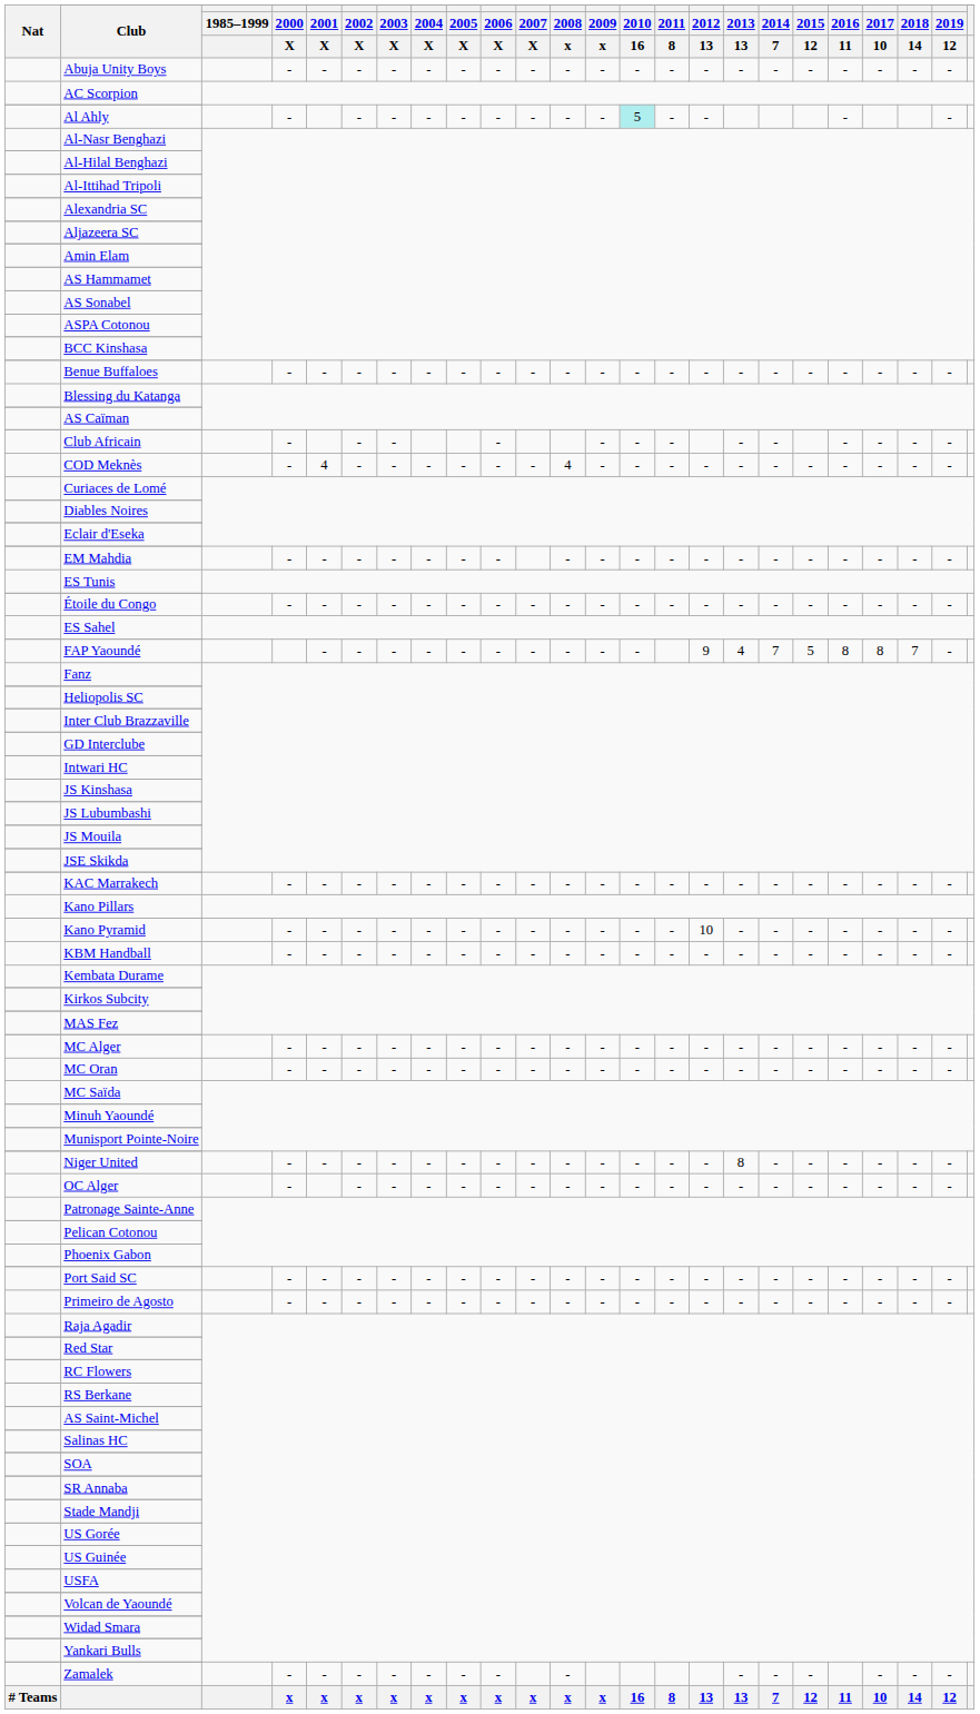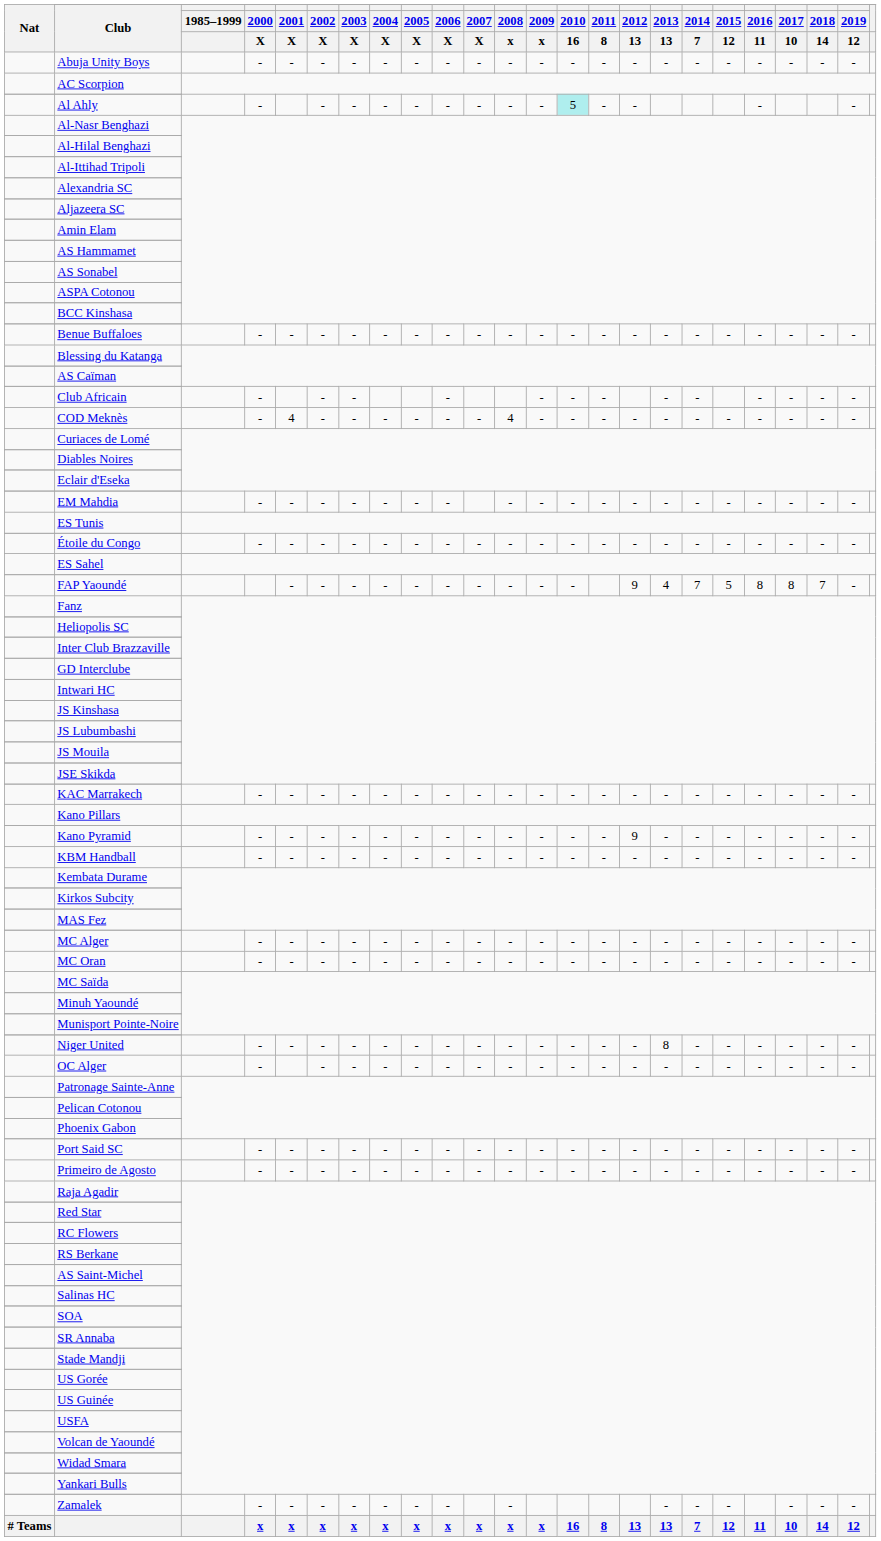 <table class="wikitable plainrowheaders sortable" style="text-align:center; font-size:90%">
 <tr>
 <th scope="col" rowspan="4">Nat</th>
 </tr>
 <tr>
 <th scope="col" rowspan="3">Club</th>
 <th colspan="1"></th>
 <th colspan="1"></th>
 <th colspan="1"></th>
 <th colspan="1"></th>
 <th colspan="1"></th>
 <th colspan="1"></th>
 <th colspan="1"></th>
 <th colspan="1"></th>
 <th colspan="1"></th>
 <th colspan="1"></th>
 <th colspan="1"></th>
 <th colspan="1"></th>
 <th colspan="1"></th>
 <th colspan="1"></th>
 <th colspan="1"></th>
 <th colspan="1"></th>
 <th colspan="1"></th>
 <th colspan="1"></th>
 <th colspan="1"></th>
 <th colspan="1"></th>
 <th colspan="1"></th>
 <th scope="col" rowspan="2"></th>
 </tr>
 <tr>
 <th colspan="1">1985–1999</th>
 <th colspan="1"><a href='#'>2000</a></th>
 <th colspan="1"><a href='#'>2001</a></th>
 <th colspan="1"><a href='#'>2002</a></th>
 <th colspan="1"><a href='#'>2003</a></th>
 <th colspan="1"><a href='#'>2004</a></th>
 <th colspan="1"><a href='#'>2005</a></th>
 <th colspan="1"><a href='#'>2006</a></th>
 <th colspan="1"><a href='#'>2007</a></th>
 <th colspan="1"><a href='#'>2008</a></th>
 <th colspan="1"><a href='#'>2009</a></th>
 <th colspan="1"><a href='#'>2010</a></th>
 <th colspan="1"><a href='#'>2011</a></th>
 <th colspan="1"><a href='#'>2012</a></th>
 <th colspan="1"><a href='#'>2013</a></th>
 <th colspan="1"><a href='#'>2014</a></th>
 <th colspan="1"><a href='#'>2015</a></th>
 <th colspan="1"><a href='#'>2016</a></th>
 <th colspan="1"><a href='#'>2017</a></th>
 <th colspan="1"><a href='#'>2018</a></th>
 <th colspan="1"><a href='#'>2019</a></th>
 </tr>
 <tr>
 <th scope="col" rowspan="1" class="unsortable"></th>
 <th scope="col" rowspan="1">X</th>
 <th scope="col" rowspan="1">X</th>
 <th scope="col" rowspan="1">X</th>
 <th scope="col" rowspan="1">X</th>
 <th scope="col" rowspan="1">X</th>
 <th scope="col" rowspan="1">X</th>
 <th scope="col" rowspan="1">X</th>
 <th scope="col" rowspan="1">X</th>
 <th scope="col" rowspan="1">x</th>
 <th scope="col" rowspan="1">x</th>
 <th scope="col" rowspan="1">16</th>
 <th scope="col" rowspan="1">8</th>
 <th scope="col" rowspan="1">13</th>
 <th scope="col" rowspan="1">13</th>
 <th scope="col" rowspan="1">7</th>
 <th scope="col" rowspan="1">12</th>
 <th scope="col" rowspan="1">11</th>
 <th scope="col" rowspan="1">10</th>
 <th scope="col" rowspan="1">14</th>
 <th scope="col" rowspan="1">12</th>
 <th scope="col" rowspan="1"></th>
 </tr>
 <tr>
 <td></td>
 <td align=left><a href='#'>Abuja Unity Boys</a></td>
 <td></td>
 <td>-</td>
 <td>-</td>
 <td>-</td>
 <td>-</td>
 <td>-</td>
 <td>-</td>
 <td>-</td>
 <td>-</td>
 <td>-</td>
 <td>-</td>
 <td>-</td>
 <td>-</td>
 <td>-</td>
 <td>-</td>
 <td>-</td>
 <td>-</td>
 <td>-</td>
 <td>-</td>
 <td>-</td>
 <td>-</td>
 <td><strong></strong></td>
 </tr>
 <tr>
 <td></td>
 <td align=left><a href='#'>AC Scorpion</a></td>
 </tr>
 <tr ||-||-||-||-||-||-||-||-||-||-||-||-||-||-||-|| 11 ||-||-||-||-|| >
 </tr>
 <tr>
 <td></td>
 <td align=left><a href='#'>Al Ahly</a></td>
 <td></td>
 <td>-</td>
 <td></td>
 <td>-</td>
 <td>-</td>
 <td>-</td>
 <td>-</td>
 <td>-</td>
 <td>-</td>
 <td>-</td>
 <td>-</td>
 <td data-sort-value="05" style="background: paleturquoise;">5</td>
 <td>-</td>
 <td>-</td>
 <td></td>
 <td></td>
 <td></td>
 <td>-</td>
 <td data-sort-value="01"></td>
 <td data-sort-value="01"></td>
 <td>-</td>
 <td><strong></strong></td>
 </tr>
 <tr>
 <td></td>
 <td align=left><a href='#'>Al-Nasr Benghazi</a></td>
 </tr>
 <tr ||-||-||-||-||-||-||-||-||-||-|| data-sort-value="06"|6 ||-||-||-||-||-||-||-||-||-|| >
 </tr>
 <tr>
 <td></td>
 <td align=left><a href='#'>Al-Hilal Benghazi</a></td>
 </tr>
 <tr ||-||-||-||-||-||-||-||-||-||-||-||-|| data-sort-value="08"|8 || 11 ||-||-||-||-||-||-|| >
 </tr>
 <tr>
 <td></td>
 <td align=left><a href='#'>Al-Ittihad Tripoli</a></td>
 </tr>
 <tr ||-||-||-||-||-||-||-||-||-||-||-||-||-|| data-sort-value="05"|5 ||-||-||-||-||data-sort-value="02"|>
 </tr>
 <tr>
 <td></td>
 <td align=left><a href='#'>Alexandria SC</a></td>
 </tr>
 <tr ||-||-||-||-||-||-||-||-||-||-||-||-||-||-||-||-||-||-||data-sort-value="05"|5||-|| >
 </tr>
 <tr>
 <td></td>
 <td align=left><a href='#'>Aljazeera SC</a></td>
 </tr>
 <tr ||-||-||-||-||-||-||-||-||-||-||-||-|| data-sort-value="05"|5 ||-||-||-||-||-||-||-|| >
 </tr>
 <tr>
 <td></td>
 <td align=left><a href='#'>Amin Elam</a></td>
 </tr>
 <tr ||-||-||-||-||-||-||-||-||-||-|| data-sort-value="09"|9 ||-||-||-||-||-||-||-||-||-|| >
 </tr>
 <tr>
 <td></td>
 <td align=left><a href='#'>AS Hammamet</a></td>
 </tr>
 <tr ||-||-||-|| >
 </tr>
 <tr>
 <td></td>
 <td align=left><a href='#'>AS Sonabel</a></td>
 </tr>
 <tr ||-||-||-||-||-||-||-||-||-||-|| 14 ||-||-||-||-||-||-||-||-||-|| >
 </tr>
 <tr>
 <td></td>
 <td align=left><a href='#'>ASPA Cotonou</a></td>
 </tr>
 <tr ||-||-||-||-||-||-||-||-||-||-|| 13 ||-|| data-sort-value="06"|6 ||-|| 5 ||-||-||-||-||-|| >
 </tr>
 <tr>
 <td></td>
 <td align=left><a href='#'>BCC Kinshasa</a></td>
 </tr>
 <tr ||-||-||-||-|| 4 ||-||-||-||-||-||-||-||-||-||-||-||-||-||-||-|| >
 </tr>
 <tr>
 <td></td>
 <td align=left><a href='#'>Benue Buffaloes</a></td>
 <td></td>
 <td>-</td>
 <td>-</td>
 <td>-</td>
 <td>-</td>
 <td>-</td>
 <td>-</td>
 <td>-</td>
 <td>-</td>
 <td>-</td>
 <td>-</td>
 <td>-</td>
 <td>-</td>
 <td>-</td>
 <td>-</td>
 <td>-</td>
 <td>-</td>
 <td>-</td>
 <td>-</td>
 <td>-</td>
 <td>-</td>
 <td><strong></strong></td>
 </tr>
 <tr>
 <td></td>
 <td align=left><a href='#'>Blessing du Katanga</a></td>
 </tr>
 <tr ||-||-||-||-||-||-||-||-||-||-|| 11 ||-||-||-||-||-||-||-||-||-|| >
 </tr>
 <tr>
 <td></td>
 <td align=left><a href='#'>AS Caïman</a></td>
 </tr>
 <tr ||-||-||-||-||-||-||-||-||-||-||-||-||-||-||-||-|| data-sort-value="07"|7 ||-||-||-|| >
 </tr>
 <tr>
 <td></td>
 <td align=left><a href='#'>Club Africain</a></td>
 <td></td>
 <td>-</td>
 <td></td>
 <td>-</td>
 <td>-</td>
 <td></td>
 <td></td>
 <td>-</td>
 <td></td>
 <td></td>
 <td>-</td>
 <td>-</td>
 <td>-</td>
 <td></td>
 <td>-</td>
 <td>-</td>
 <td></td>
 <td>-</td>
 <td>-</td>
 <td>-</td>
 <td>-</td>
 <td><strong></strong></td>
 </tr>
 <tr>
 <td></td>
 <td align=left><a href='#'>COD Meknès</a></td>
 <td></td>
 <td>-</td>
 <td>4</td>
 <td>-</td>
 <td>-</td>
 <td>-</td>
 <td>-</td>
 <td>-</td>
 <td>-</td>
 <td>4</td>
 <td>-</td>
 <td>-</td>
 <td>-</td>
 <td>-</td>
 <td>-</td>
 <td>-</td>
 <td>-</td>
 <td>-</td>
 <td>-</td>
 <td>-</td>
 <td>-</td>
 <td><strong></strong></td>
 </tr>
 <tr>
 <td></td>
 <td align=left><a href='#'>Curiaces de Lomé</a></td>
 </tr>
 <tr ||-||-||-||-||-||-||-||-||-||-|| 16 ||-||-||-||-||-||-||-||-||-|| >
 </tr>
 <tr>
 <td></td>
 <td align=left><a href='#'>Diables Noires</a></td>
 </tr>
 <tr ||-||-||-||-||-|| 4 ||-||-||-||-||-||-||-||-||-|| data-sort-value="07"|7 ||-||-||-||-|| >
 </tr>
 <tr>
 <td></td>
 <td align=left><a href='#'>Eclair d'Eseka</a></td>
 </tr>
 <tr ||-||-||-||-||-||-||-||-||-||-||-||-||-||-||-||-|| 11 ||-||-||-|| >
 </tr>
 <tr>
 <td></td>
 <td align=left><a href='#'>EM Mahdia</a></td>
 <td></td>
 <td>-</td>
 <td>-</td>
 <td>-</td>
 <td>-</td>
 <td>-</td>
 <td>-</td>
 <td>-</td>
 <td></td>
 <td>-</td>
 <td>-</td>
 <td>-</td>
 <td>-</td>
 <td>-</td>
 <td>-</td>
 <td>-</td>
 <td>-</td>
 <td>-</td>
 <td>-</td>
 <td>-</td>
 <td>-</td>
 <td><strong></strong></td>
 </tr>
 <tr>
 <td></td>
 <td align=left><a href='#'>ES Tunis</a></td>
 </tr>
 <tr ||-||-||-|| >
 </tr>
 <tr>
 <td></td>
 <td align=left><a href='#'>Étoile du Congo</a></td>
 <td></td>
 <td>-</td>
 <td>-</td>
 <td>-</td>
 <td>-</td>
 <td>-</td>
 <td>-</td>
 <td>-</td>
 <td>-</td>
 <td>-</td>
 <td>-</td>
 <td>-</td>
 <td>-</td>
 <td>-</td>
 <td>-</td>
 <td>-</td>
 <td>-</td>
 <td>-</td>
 <td>-</td>
 <td>-</td>
 <td>-</td>
 <td><strong></strong></td>
 </tr>
 <tr>
 <td></td>
 <td align=left><a href='#'>ES Sahel</a></td>
 </tr>
 <tr ||-||-||-||-||-||-||-||-||-||-||-||-|| >
 </tr>
 <tr>
 <td></td>
 <td align=left><a href='#'>FAP Yaoundé</a></td>
 <td></td>
 <td></td>
 <td>-</td>
 <td>-</td>
 <td>-</td>
 <td>-</td>
 <td>-</td>
 <td>-</td>
 <td>-</td>
 <td>-</td>
 <td>-</td>
 <td>-</td>
 <td></td>
 <td data-sort-value="09">9</td>
 <td data-sort-value="04">4</td>
 <td>7</td>
 <td data-sort-value="05">5</td>
 <td data-sort-value="08">8</td>
 <td data-sort-value="08">8</td>
 <td data-sort-value="07">7</td>
 <td>-</td>
 <td><strong></strong></td>
 </tr>
 <tr>
 <td></td>
 <td align=left><a href='#'>Fanz</a></td>
 </tr>
 <tr ||-||-||-||-||-||-||-||-||-||-||-||-||-||-||-|| data-sort-value="09"|9 ||-||-||-||-|| >
 </tr>
 <tr>
 <td></td>
 <td align=left><a href='#'>Heliopolis SC</a></td>
 </tr>
 <tr ||-||-||-||-||-||-||-||-||-||-||-||-||-||-||-||-|| data-sort-value="04"|4 ||-||data-sort-value="08"|8||-|| >
 </tr>
 <tr>
 <td></td>
 <td align=left><a href='#'>Inter Club Brazzaville</a></td>
 </tr>
 <tr ||-||-||-||-||-||-||-||-||-|| >
 </tr>
 <tr>
 <td></td>
 <td align=left><a href='#'>GD Interclube</a></td>
 </tr>
 <tr ||-||-||-||-||-||-||-||-||-||-|| >
 </tr>
 <tr>
 <td></td>
 <td align=left><a href='#'>Intwari HC</a></td>
 </tr>
 <tr ||-||-||-||-||-||-||-||-||-||-||-||-||-|| 13 ||-||-||-||-||-||-|| >
 </tr>
 <tr>
 <td></td>
 <td align=left><a href='#'>JS Kinshasa</a></td>
 </tr>
 <tr ||-||-||-||-||-||-||-||-||-||-||-|| 7 || 11 || data-sort-value="09"|9 ||-|| 10 || 10 ||data-sort-value="05"|5||data-sort-value="04"|4||-|| >
 </tr>
 <tr>
 <td></td>
 <td align=left><a href='#'>JS Lubumbashi</a></td>
 </tr>
 <tr ||-||-||-||-||-||-||-||-||-||-||-||-||-||-||-||-||-||-||12||-|| >
 </tr>
 <tr>
 <td></td>
 <td align=left><a href='#'>JS Mouila</a></td>
 </tr>
 <tr ||-||-||-||-||-||-||-||-||-||-||-||-||-||-||-|| 12 ||-||-||-||-|| >
 </tr>
 <tr>
 <td></td>
 <td align=left><a href='#'>JSE Skikda</a></td>
 </tr>
 <tr ||-||-||-||-||-||-||-||-|| >
 </tr>
 <tr>
 <td></td>
 <td align=left><a href='#'>KAC Marrakech</a></td>
 <td></td>
 <td>-</td>
 <td>-</td>
 <td>-</td>
 <td>-</td>
 <td>-</td>
 <td>-</td>
 <td>-</td>
 <td>-</td>
 <td>-</td>
 <td>-</td>
 <td>-</td>
 <td>-</td>
 <td>-</td>
 <td>-</td>
 <td>-</td>
 <td>-</td>
 <td>-</td>
 <td>-</td>
 <td>-</td>
 <td>-</td>
 <td><strong></strong></td>
 </tr>
 <tr>
 <td></td>
 <td align=left><a href='#'>Kano Pillars</a></td>
 </tr>
 <tr ||-||-||-||-||-||-||-||-||-||-||-||-||-||-||-||-||-||10||-||-|| >
 </tr>
 <tr>
 <td></td>
 <td align=left><a href='#'>Kano Pyramid</a></td>
 <td></td>
 <td>-</td>
 <td>-</td>
 <td>-</td>
 <td>-</td>
 <td>-</td>
 <td>-</td>
 <td>-</td>
 <td>-</td>
 <td>-</td>
 <td>-</td>
 <td>-</td>
 <td>-</td>
-<td>10</td>
+<td data-sort-value="09">9</td>
 <td>-</td>
 <td>-</td>
 <td>-</td>
 <td>-</td>
 <td>-</td>
 <td>-</td>
 <td>-</td>
 <td><strong></strong></td>
 </tr>
 <tr>
 <td></td>
 <td align=left><a href='#'>KBM Handball</a></td>
 <td></td>
 <td>-</td>
 <td>-</td>
 <td>-</td>
 <td>-</td>
 <td>-</td>
 <td>-</td>
 <td>-</td>
 <td>-</td>
 <td>-</td>
 <td>-</td>
 <td>-</td>
 <td>-</td>
 <td>-</td>
 <td>-</td>
 <td>-</td>
 <td>-</td>
 <td>-</td>
 <td>-</td>
 <td>-</td>
 <td>-</td>
 <td><strong></strong></td>
 </tr>
 <tr>
 <td></td>
 <td align=left><a href='#'>Kembata Durame</a></td>
 </tr>
 <tr ||-||-||-||-||-||-||-||-||-||-||-||-||-||-||-||-||-||-||14||-|| >
 </tr>
 <tr>
 <td></td>
 <td align=left><a href='#'>Kirkos Subcity</a></td>
 </tr>
 <tr ||-||-||-||-||-||-||-||-||-||-||-||-||-||-||-||-||-||-||13||-|| >
 </tr>
 <tr>
 <td></td>
 <td align=left><a href='#'>MAS Fez</a></td>
 </tr>
 <tr ||-||-||-||-||-|| >
 </tr>
 <tr>
 <td></td>
 <td align=left><a href='#'>MC Alger</a></td>
 <td></td>
 <td>-</td>
 <td>-</td>
 <td>-</td>
 <td>-</td>
 <td>-</td>
 <td>-</td>
 <td>-</td>
 <td>-</td>
 <td>-</td>
 <td>-</td>
 <td>-</td>
 <td>-</td>
 <td>-</td>
 <td>-</td>
 <td>-</td>
 <td>-</td>
 <td>-</td>
 <td>-</td>
 <td>-</td>
 <td>-</td>
 <td><strong></strong></td>
 </tr>
 <tr>
 <td></td>
 <td align=left><a href='#'>MC Oran</a></td>
 <td></td>
 <td>-</td>
 <td>-</td>
 <td>-</td>
 <td>-</td>
 <td>-</td>
 <td>-</td>
 <td>-</td>
 <td>-</td>
 <td>-</td>
 <td>-</td>
 <td>-</td>
 <td>-</td>
 <td>-</td>
 <td>-</td>
 <td>-</td>
 <td>-</td>
 <td>-</td>
 <td>-</td>
 <td>-</td>
 <td>-</td>
 <td><strong></strong></td>
 </tr>
 <tr>
 <td></td>
 <td align=left><a href='#'>MC Saïda</a></td>
 </tr>
 <tr ||-||-||-||-||-||-||-||-|| >
 </tr>
 <tr>
 <td></td>
 <td align=left><a href='#'>Minuh Yaoundé</a></td>
 </tr>
 <tr || >
 </tr>
 <tr>
 <td></td>
 <td align=left><a href='#'>Munisport Pointe-Noire</a></td>
 </tr>
 <tr ||-||-||-||-||-||-||-||-||-||-|| data-sort-value="08"|8 || >
 </tr>
 <tr>
 <td></td>
 <td align=left><a href='#'>Niger United</a></td>
 <td></td>
 <td>-</td>
 <td>-</td>
 <td>-</td>
 <td>-</td>
 <td>-</td>
 <td>-</td>
 <td>-</td>
 <td>-</td>
 <td>-</td>
 <td>-</td>
 <td>-</td>
 <td>-</td>
 <td>-</td>
 <td data-sort-value="08">8</td>
 <td>-</td>
 <td>-</td>
 <td>-</td>
 <td>-</td>
 <td>-</td>
 <td>-</td>
 <td><strong></strong></td>
 </tr>
 <tr>
 <td></td>
 <td align=left><a href='#'>OC Alger</a></td>
 <td></td>
 <td>-</td>
 <td></td>
 <td>-</td>
 <td>-</td>
 <td>-</td>
 <td>-</td>
 <td>-</td>
 <td>-</td>
 <td>-</td>
 <td>-</td>
 <td>-</td>
 <td>-</td>
 <td>-</td>
 <td>-</td>
 <td>-</td>
 <td>-</td>
 <td>-</td>
 <td>-</td>
 <td>-</td>
 <td>-</td>
 <td><strong></strong></td>
 </tr>
 <tr>
 <td></td>
 <td align=left><a href='#'>Patronage Sainte-Anne</a></td>
 </tr>
 <tr ||-||-||-||-||-||-|| 4 ||-||-||-||-||-||-||-|| 4 ||-||-||data-sort-value="07"|7||-||-|| >
 </tr>
 <tr>
 <td></td>
 <td align=left><a href='#'>Pelican Cotonou</a></td>
 </tr>
 <tr ||-||-|| >
 </tr>
 <tr>
 <td></td>
 <td align=left><a href='#'>Phoenix Gabon</a></td>
 </tr>
 <tr ||-||-||-||-||-||-||-||-||-||-||-||-||-||-||-||-|| data-sort-value="09"|9 ||data-sort-value="09"|9||10||-|| >
 </tr>
 <tr>
 <td></td>
 <td align=left><a href='#'>Port Said SC</a></td>
 <td></td>
 <td>-</td>
 <td>-</td>
 <td>-</td>
 <td>-</td>
 <td>-</td>
 <td>-</td>
 <td>-</td>
 <td>-</td>
 <td>-</td>
 <td>-</td>
 <td>-</td>
 <td>-</td>
 <td>-</td>
 <td>-</td>
 <td>-</td>
 <td>-</td>
 <td>-</td>
 <td>-</td>
 <td>-</td>
 <td>-</td>
 <td><strong></strong></td>
 </tr>
 <tr>
 <td></td>
 <td align=left><a href='#'>Primeiro de Agosto</a></td>
 <td></td>
 <td>-</td>
 <td>-</td>
 <td>-</td>
 <td>-</td>
 <td>-</td>
 <td>-</td>
 <td>-</td>
 <td>-</td>
 <td>-</td>
 <td>-</td>
 <td>-</td>
 <td>-</td>
 <td>-</td>
 <td>-</td>
 <td>-</td>
 <td>-</td>
 <td>-</td>
 <td>-</td>
 <td>-</td>
 <td>-</td>
 <td><strong></strong></td>
 </tr>
 <tr>
 <td></td>
 <td align=left><a href='#'>Raja Agadir</a></td>
 </tr>
 <tr ||-||-||-||-||-||-||-||-||-||-||-||-||-||-||-||-||-||data-sort-value="04"|4||-||-|| >
 </tr>
 <tr>
 <td></td>
 <td align=left><a href='#'>Red Star</a></td>
 </tr>
 <tr ||-||-|| 4 ||-||-|| >
 </tr>
 <tr>
 <td></td>
 <td align=left><a href='#'>RC Flowers</a></td>
 </tr>
 <tr ||-||-||-||-||-||-||-||-||-||-|| 10 ||-||-||-||-|| data-sort-value="06"|6 ||-||-||-||-|| >
 </tr>
 <tr>
 <td></td>
 <td align=left><a href='#'>RS Berkane</a></td>
 </tr>
 <tr ||-||-||-||-||-||-||-||-||-||-||-||-|| data-sort-value="04"|4 ||-||-||-||-||-||-||-|| >
 </tr>
 <tr>
 <td></td>
 <td align=left><a href='#'>AS Saint-Michel</a></td>
 </tr>
 <tr ||-||-||-||-||-||-||-||-||-||-||-||-|| 13 ||-||-||-||-||-||-||-|| >
 </tr>
 <tr>
 <td></td>
 <td align=left><a href='#'>Salinas HC</a></td>
 </tr>
 <tr ||-||-||-||-||-||-||-||-||-||-||-||-||-|| data-sort-value="06"|6 || >
 </tr>
 <tr>
 <td></td>
 <td align=left><a href='#'>SOA</a></td>
 </tr>
 <tr || 4 ||-|| >
 </tr>
 <tr>
 <td></td>
 <td align=left><a href='#'>SR Annaba</a></td>
 </tr>
 <tr ||-||-||-|| >
 </tr>
 <tr>
 <td></td>
 <td align=left><a href='#'>Stade Mandji</a></td>
 </tr>
 <tr ||-||-||-||-||-||-||-||-||-||-||-|| 8 ||-||-||-|| data-sort-value="04"|4 || data-sort-value="06"|6 ||-||-||-|| >
 </tr>
 <tr>
 <td></td>
 <td align=left><a href='#'>US Gorée</a></td>
 </tr>
 <tr ||-||-||-||-||-||-||-||-||-||-|| 12 ||-||-||-||-||-||-||-||-||-|| >
 </tr>
 <tr>
 <td></td>
 <td align=left><a href='#'>US Guinée</a></td>
 </tr>
 <tr ||-||-||-||-||-||-||-||-||-||-||-||-|| 12 || 12 ||-||-||-||-||-||-|| >
 </tr>
 <tr>
 <td></td>
 <td align=left><a href='#'>USFA</a></td>
 </tr>
 <tr ||-||-||-||-||-||-||-||-||-||-|| 15 ||-||-||-||-||-||-||-||-||-|| >
 </tr>
 <tr>
 <td></td>
 <td align=left><a href='#'>Volcan de Yaoundé</a></td>
 </tr>
 <tr ||-||-||-||-||-||-||-||-||-||-||-||-||-||-|| 6 ||-||-||-||-||-|| >
 </tr>
 <tr>
 <td></td>
 <td align=left><a href='#'>Widad Smara</a></td>
 </tr>
 <tr ||-||-||-||-||-||-||-||-||-||-||-|| 4 || data-sort-value="06"|6 ||-||-||-|| data-sort-value="05"|5 ||data-sort-value="03"|>
 </tr>
 <tr>
 <td></td>
 <td align=left><a href='#'>Yankari Bulls</a></td>
 </tr>
 <tr || >
 </tr>
 <tr>
 <td></td>
 <td align=left><a href='#'>Zamalek</a></td>
 <td></td>
 <td>-</td>
 <td>-</td>
 <td>-</td>
 <td>-</td>
 <td>-</td>
 <td>-</td>
 <td>-</td>
 <td></td>
 <td>-</td>
 <td></td>
 <td></td>
 <td></td>
 <td></td>
 <td>-</td>
 <td>-</td>
 <td>-</td>
 <td></td>
 <td>-</td>
 <td>-</td>
 <td>-</td>
 <td><strong></strong></td>
 </tr>
 <tr>
 <th># Teams</th>
 <th></th>
 <th></th>
 <th><a href='#'>x</a></th>
 <th><a href='#'>x</a></th>
 <th><a href='#'>x</a></th>
 <th><a href='#'>x</a></th>
 <th><a href='#'>x</a></th>
 <th><a href='#'>x</a></th>
 <th><a href='#'>x</a></th>
 <th><a href='#'>x</a></th>
 <th><a href='#'>x</a></th>
 <th><a href='#'>x</a></th>
 <th><a href='#'>16</a></th>
 <th><a href='#'>8</a></th>
 <th><a href='#'>13</a></th>
 <th><a href='#'>13</a></th>
 <th><a href='#'>7</a></th>
 <th><a href='#'>12</a></th>
 <th><a href='#'>11</a></th>
 <th><a href='#'>10</a></th>
 <th><a href='#'>14</a></th>
 <th><a href='#'>12</a></th>
 <th></th>
 </tr>
 </table>
